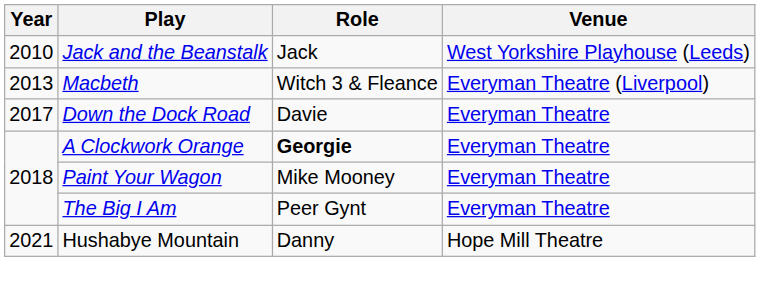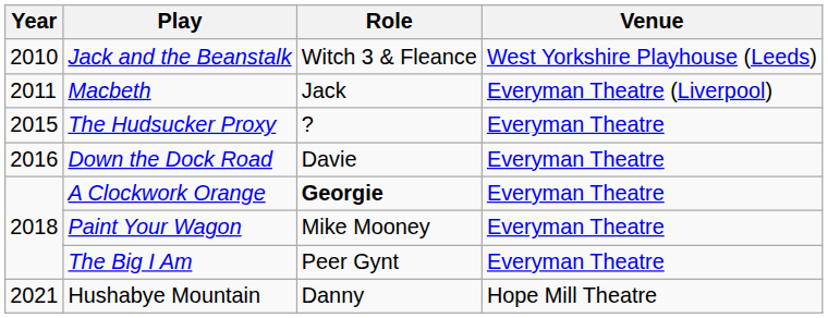 <table class="wikitable sortable">
 <tr>
 <th>Year</th>
 <th>Play</th>
 <th>Role</th>
 <th class="unsortable">Venue</th>
 </tr>
 <tr>
 <td>2010</td>
 <td><em><a href='#'>Jack and the Beanstalk</a></em></td>
-<td>Jack</td>
+<td>Witch 3 & Fleance</td>
 <td><a href='#'>West Yorkshire Playhouse</a> (<a href='#'>Leeds</a>)</td>
 </tr>
 <tr>
-<td>2013</td>
+<td>2011</td>
 <td><em><a href='#'>Macbeth</a></em></td>
-<td>Witch 3 & Fleance</td>
+<td>Jack</td>
 <td><a href='#'>Everyman Theatre</a> (<a href='#'>Liverpool</a>)</td>
 </tr>
 <tr>
-<td>2017</td>
+<td>2015</td>
+<td><em><a href='#'>The Hudsucker Proxy</a></em></td>
+<td>?</td>
+<td><a href='#'>Everyman Theatre</a></td>
+</tr>
+<tr>
+<td>2016</td>
 <td><em><a href='#'>Down the Dock Road</a></em></td>
 <td>Davie</td>
 <td><a href='#'>Everyman Theatre</a></td>
 </tr>
 <tr>
 <td rowspan=3>2018</td>
 <td><em><a href='#'>A Clockwork Orange</a></em></td>
 <td><strong>Georgie</strong></td>
 <td><a href='#'>Everyman Theatre</a></td>
 </tr>
 <tr>
 <td><em><a href='#'>Paint Your Wagon</a></em></td>
 <td>Mike Mooney</td>
 <td><a href='#'>Everyman Theatre</a></td>
 </tr>
 <tr>
 <td><em><a href='#'>The Big I Am</a></em></td>
 <td>Peer Gynt</td>
 <td><a href='#'>Everyman Theatre</a></td>
 </tr>
 <tr>
 <td>2021</td>
 <td>Hushabye Mountain</td>
 <td>Danny</td>
 <td>Hope Mill Theatre</td>
 </tr>
 </table>
